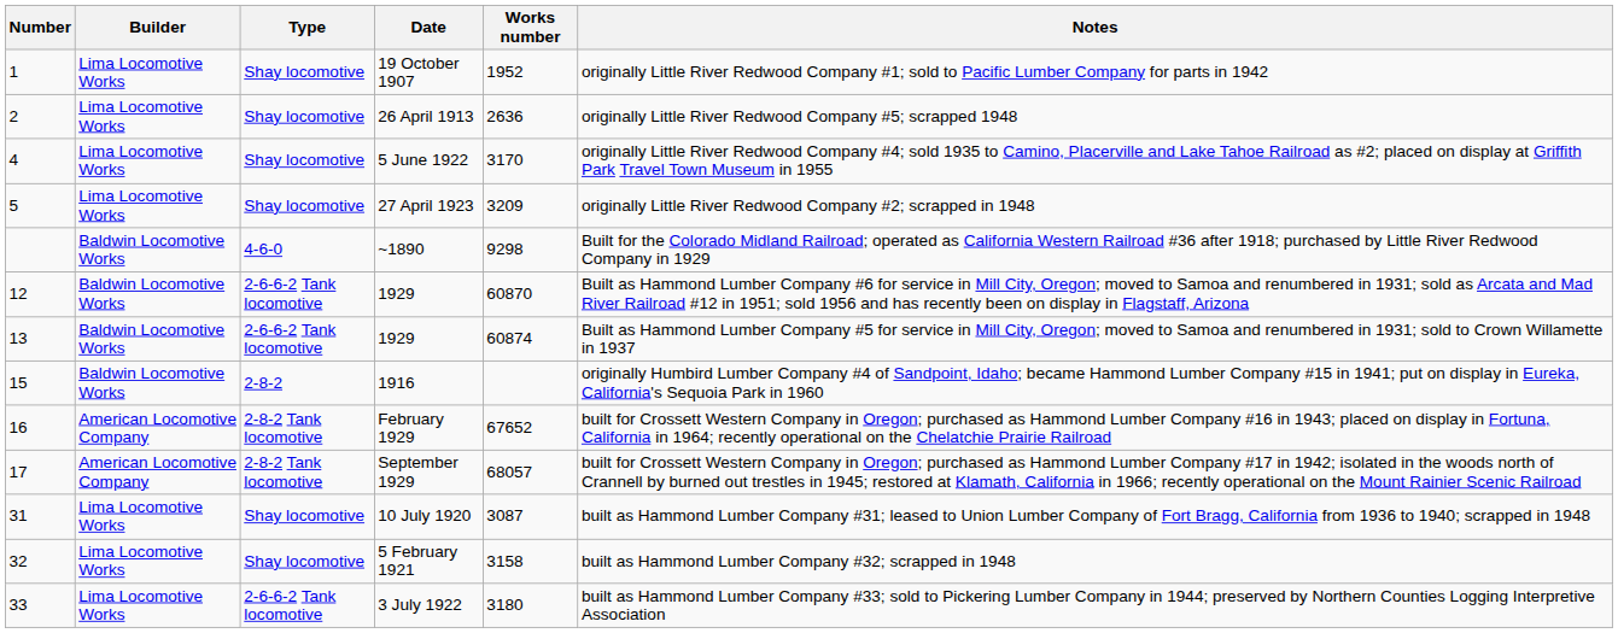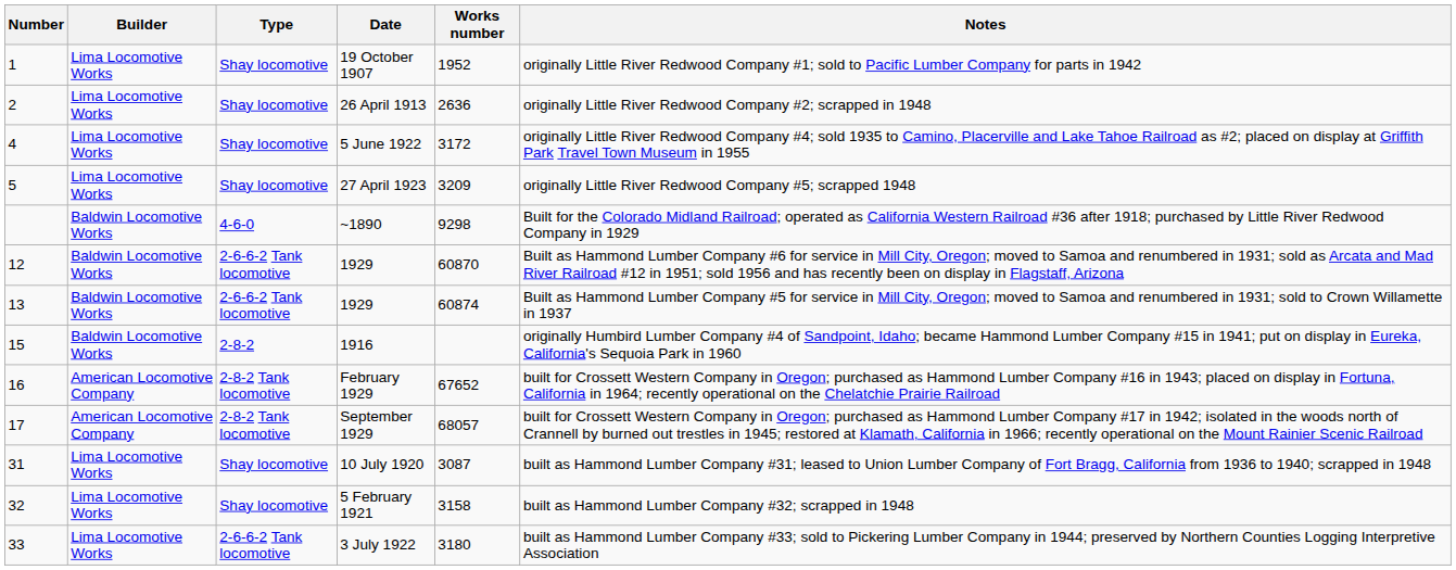 <table class="wikitable">
 <tr>
 <th>Number</th>
 <th>Builder</th>
 <th>Type</th>
 <th>Date</th>
 <th>Works number</th>
 <th>Notes</th>
 </tr>
 <tr>
 <td>1</td>
 <td><a href='#'>Lima Locomotive Works</a></td>
 <td><a href='#'>Shay locomotive</a></td>
 <td>19 October 1907</td>
 <td>1952</td>
 <td>originally Little River Redwood Company #1; sold to <a href='#'>Pacific Lumber Company</a> for parts in 1942</td>
 </tr>
 <tr>
 <td>2</td>
 <td><a href='#'>Lima Locomotive Works</a></td>
 <td><a href='#'>Shay locomotive</a></td>
 <td>26 April 1913</td>
 <td>2636</td>
-<td>originally Little River Redwood Company #5; scrapped 1948</td>
+<td>originally Little River Redwood Company #2; scrapped in 1948</td>
 </tr>
 <tr>
 <td>4</td>
 <td><a href='#'>Lima Locomotive Works</a></td>
 <td><a href='#'>Shay locomotive</a></td>
 <td>5 June 1922</td>
-<td>3170</td>
+<td>3172</td>
 <td>originally Little River Redwood Company #4; sold 1935 to <a href='#'>Camino, Placerville and Lake Tahoe Railroad</a> as #2; placed on display at <a href='#'>Griffith Park</a> <a href='#'>Travel Town Museum</a> in 1955</td>
 </tr>
 <tr>
 <td>5</td>
 <td><a href='#'>Lima Locomotive Works</a></td>
 <td><a href='#'>Shay locomotive</a></td>
 <td>27 April 1923</td>
 <td>3209</td>
-<td>originally Little River Redwood Company #2; scrapped in 1948</td>
+<td>originally Little River Redwood Company #5; scrapped 1948</td>
 </tr>
 <tr>
 <td></td>
 <td><a href='#'>Baldwin Locomotive Works</a></td>
 <td><a href='#'>4-6-0</a></td>
 <td>~1890</td>
 <td>9298</td>
 <td>Built for the <a href='#'>Colorado Midland Railroad</a>; operated as <a href='#'>California Western Railroad</a> #36 after 1918; purchased by Little River Redwood Company in 1929</td>
 </tr>
 <tr>
 <td>12</td>
 <td><a href='#'>Baldwin Locomotive Works</a></td>
 <td><a href='#'>2-6-6-2</a> <a href='#'>Tank locomotive</a></td>
 <td>1929</td>
 <td>60870</td>
 <td>Built as Hammond Lumber Company #6 for service in <a href='#'>Mill City, Oregon</a>; moved to Samoa and renumbered in 1931; sold as <a href='#'>Arcata and Mad River Railroad</a> #12 in 1951; sold 1956 and has recently been on display in <a href='#'>Flagstaff, Arizona</a></td>
 </tr>
 <tr>
 <td>13</td>
 <td><a href='#'>Baldwin Locomotive Works</a></td>
 <td><a href='#'>2-6-6-2</a> <a href='#'>Tank locomotive</a></td>
 <td>1929</td>
 <td>60874</td>
 <td>Built as Hammond Lumber Company #5 for service in <a href='#'>Mill City, Oregon</a>; moved to Samoa and renumbered in 1931; sold to Crown Willamette in 1937</td>
 </tr>
 <tr>
 <td>15</td>
 <td><a href='#'>Baldwin Locomotive Works</a></td>
 <td><a href='#'>2-8-2</a></td>
 <td>1916</td>
 <td></td>
 <td>originally Humbird Lumber Company #4 of <a href='#'>Sandpoint, Idaho</a>; became Hammond Lumber Company #15 in 1941; put on display in <a href='#'>Eureka, California</a>'s Sequoia Park in 1960</td>
 </tr>
 <tr>
 <td>16</td>
 <td><a href='#'>American Locomotive Company</a></td>
 <td><a href='#'>2-8-2</a> <a href='#'>Tank locomotive</a></td>
 <td>February 1929</td>
 <td>67652</td>
 <td>built for Crossett Western Company in <a href='#'>Oregon</a>; purchased as Hammond Lumber Company #16 in 1943; placed on display in <a href='#'>Fortuna, California</a> in 1964; recently operational on the <a href='#'>Chelatchie Prairie Railroad</a></td>
 </tr>
 <tr>
 <td>17</td>
 <td><a href='#'>American Locomotive Company</a></td>
 <td><a href='#'>2-8-2</a> <a href='#'>Tank locomotive</a></td>
 <td>September 1929</td>
 <td>68057</td>
 <td>built for Crossett Western Company in <a href='#'>Oregon</a>; purchased as Hammond Lumber Company #17 in 1942; isolated in the woods north of Crannell by burned out trestles in 1945; restored at <a href='#'>Klamath, California</a> in 1966; recently operational on the <a href='#'>Mount Rainier Scenic Railroad</a></td>
 </tr>
 <tr>
 <td>31</td>
 <td><a href='#'>Lima Locomotive Works</a></td>
 <td><a href='#'>Shay locomotive</a></td>
 <td>10 July 1920</td>
 <td>3087</td>
 <td>built as Hammond Lumber Company #31; leased to Union Lumber Company of <a href='#'>Fort Bragg, California</a> from 1936 to 1940; scrapped in 1948</td>
 </tr>
 <tr>
 <td>32</td>
 <td><a href='#'>Lima Locomotive Works</a></td>
 <td><a href='#'>Shay locomotive</a></td>
 <td>5 February 1921</td>
 <td>3158</td>
 <td>built as Hammond Lumber Company #32; scrapped in 1948</td>
 </tr>
 <tr>
 <td>33</td>
 <td><a href='#'>Lima Locomotive Works</a></td>
 <td><a href='#'>2-6-6-2</a> <a href='#'>Tank locomotive</a></td>
 <td>3 July 1922</td>
 <td>3180</td>
 <td>built as Hammond Lumber Company #33; sold to Pickering Lumber Company in 1944; preserved by Northern Counties Logging Interpretive Association</td>
 </tr>
 </table>
